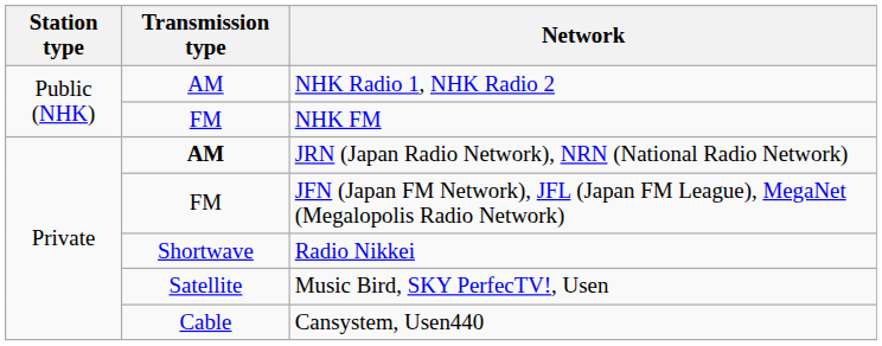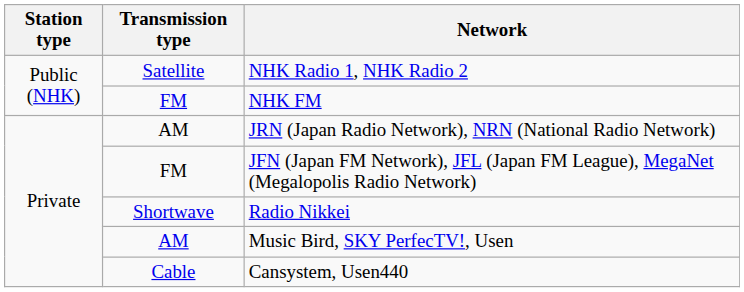 <table class="wikitable" style= width:100%;>
 <tr>
 <th>Station type</th>
 <th>Transmission type</th>
 <th>Network</th>
 </tr>
 <tr>
 <td style="text-align:center;" rowspan="2">Public (<a href='#'>NHK</a>)</td>
-<td style="text-align:center;"><a href='#'>AM</a></td>
+<td style="text-align:center;"><a href='#'>Satellite</a></td>
 <td><a href='#'>NHK Radio 1</a>, <a href='#'>NHK Radio 2</a></td>
 </tr>
 <tr>
 <td style="text-align:center;"><a href='#'>FM</a></td>
 <td><a href='#'>NHK FM</a></td>
 </tr>
 <tr>
 <td style="text-align:center;" rowspan="5">Private</td>
-<td style="text-align:center;"><strong>AM</strong></td>
+<td style="text-align:center;">AM</td>
 <td><a href='#'>JRN</a> (Japan Radio Network), <a href='#'>NRN</a> (National Radio Network)</td>
 </tr>
 <tr>
 <td style="text-align:center;">FM</td>
 <td><a href='#'>JFN</a> (Japan FM Network), <a href='#'>JFL</a> (Japan FM League), <a href='#'>MegaNet</a> (Megalopolis Radio Network)</td>
 </tr>
 <tr>
 <td style="text-align:center;"><a href='#'>Shortwave</a></td>
 <td><a href='#'>Radio Nikkei</a></td>
 </tr>
 <tr>
-<td style="text-align:center;"><a href='#'>Satellite</a></td>
+<td style="text-align:center;"><a href='#'>AM</a></td>
 <td>Music Bird, <a href='#'>SKY PerfecTV!</a>, Usen</td>
 </tr>
 <tr>
 <td style="text-align:center;"><a href='#'>Cable</a></td>
 <td>Cansystem, Usen440</td>
 </tr>
 </table>
